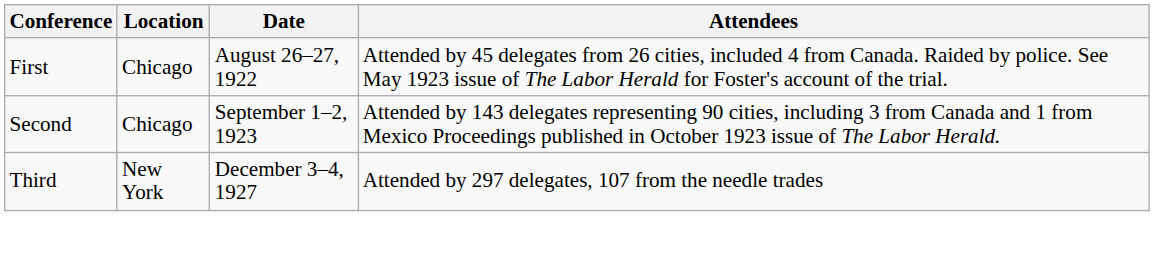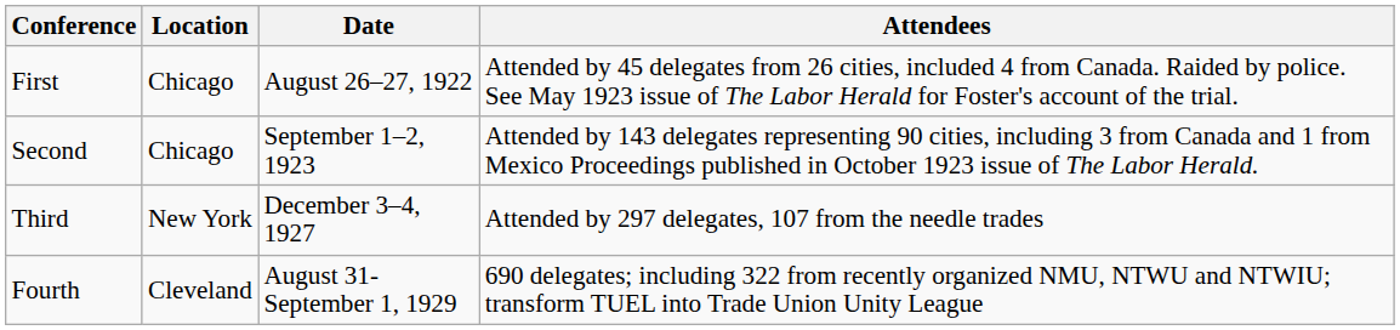 <table class="wikitable">
 <tr>
 <th>Conference</th>
 <th>Location</th>
 <th>Date</th>
 <th>Attendees</th>
 </tr>
 <tr>
 <td>First</td>
 <td>Chicago</td>
 <td>August 26–27, 1922</td>
 <td>Attended by 45 delegates from 26 cities, included 4 from Canada. Raided by police. See May 1923 issue of <em>The Labor Herald</em> for Foster's account of the trial.</td>
 </tr>
 <tr>
 <td>Second</td>
 <td>Chicago</td>
 <td>September 1–2, 1923</td>
 <td>Attended by 143 delegates representing 90 cities, including 3 from Canada and 1 from Mexico Proceedings published in October 1923 issue of <em>The Labor Herald.</em></td>
 </tr>
 <tr>
 <td>Third</td>
 <td>New York</td>
 <td>December 3–4, 1927</td>
 <td>Attended by 297 delegates, 107 from the needle trades</td>
 </tr>
+<tr>
+<td>Fourth</td>
+<td>Cleveland</td>
+<td>August 31-September 1, 1929</td>
+<td>690 delegates; including 322 from recently organized NMU, NTWU and NTWIU; transform TUEL into Trade Union Unity League</td>
+</tr>
 </table>
